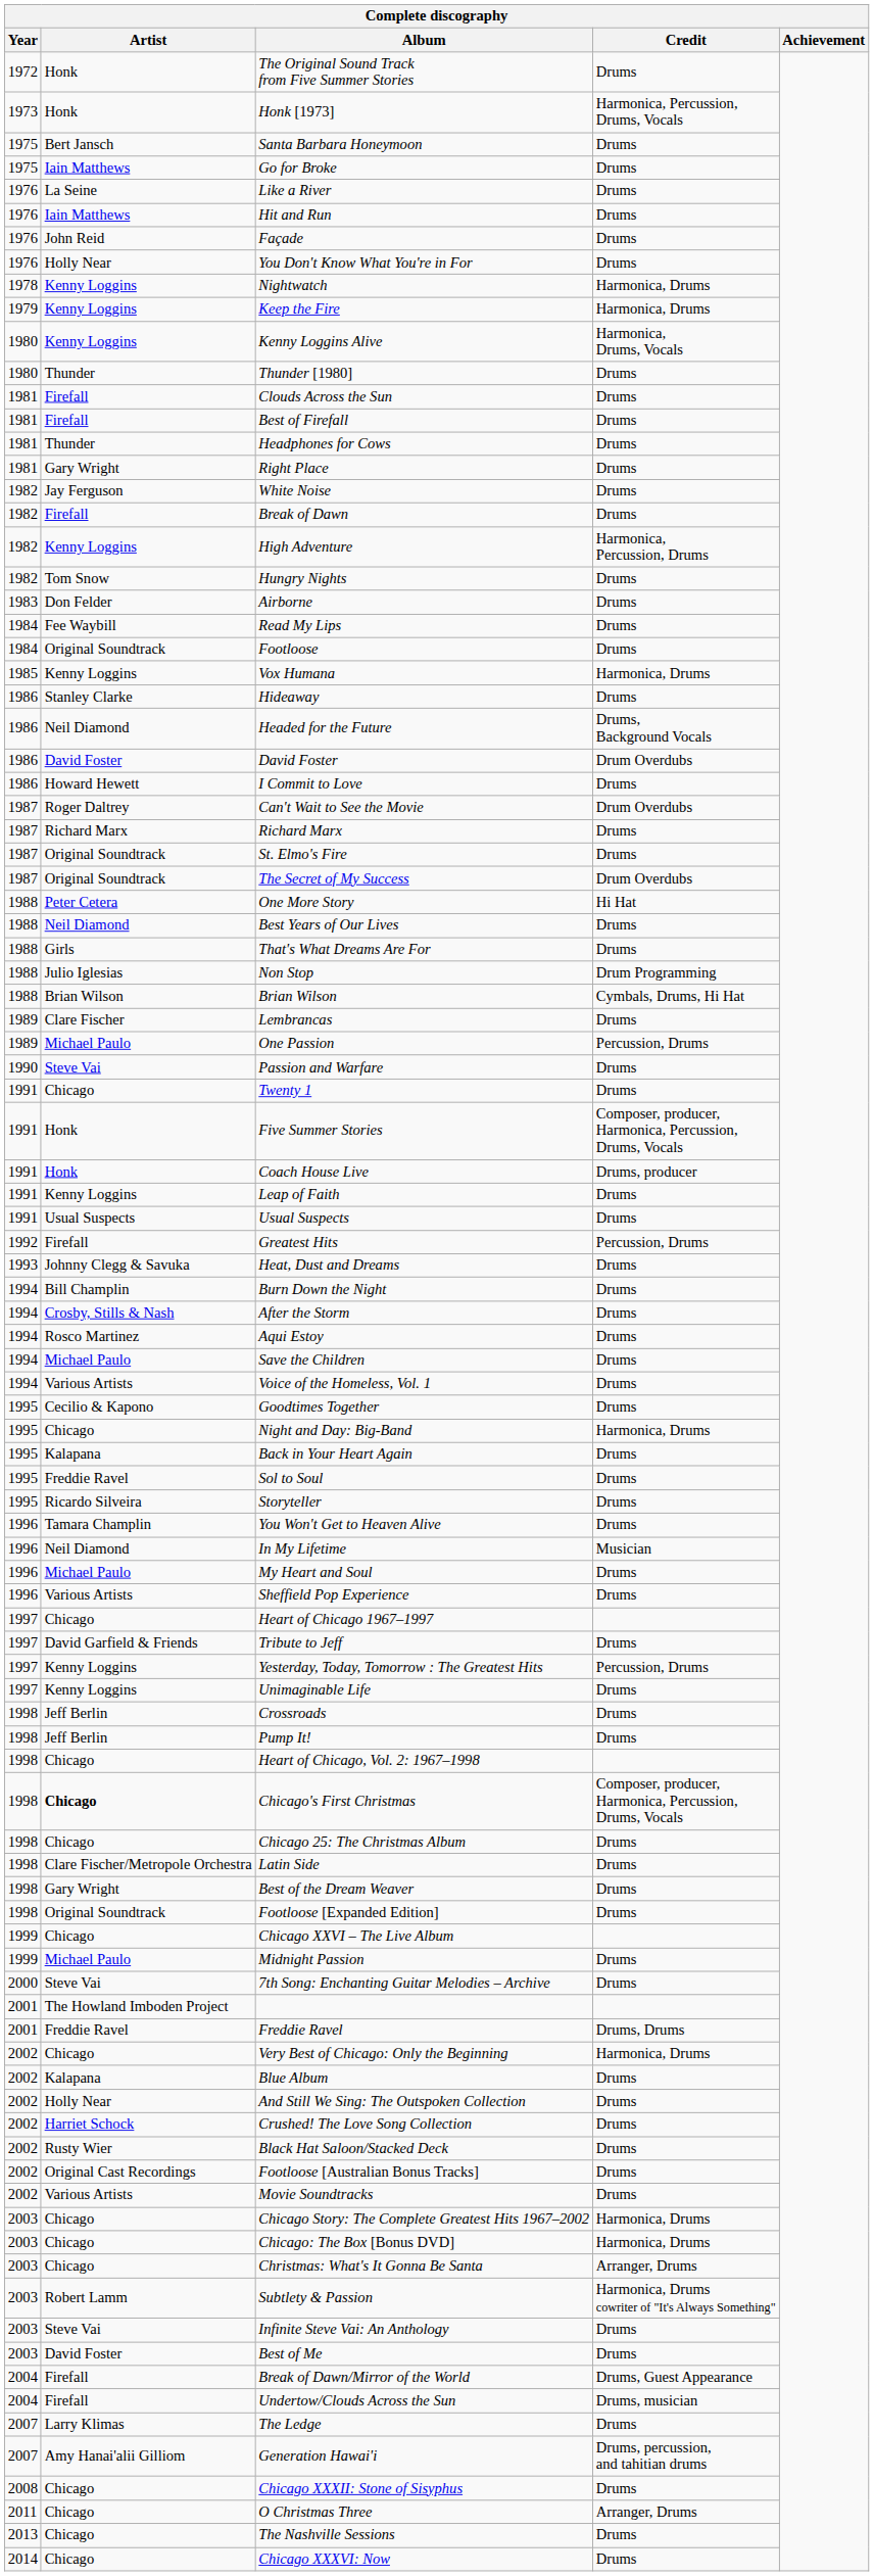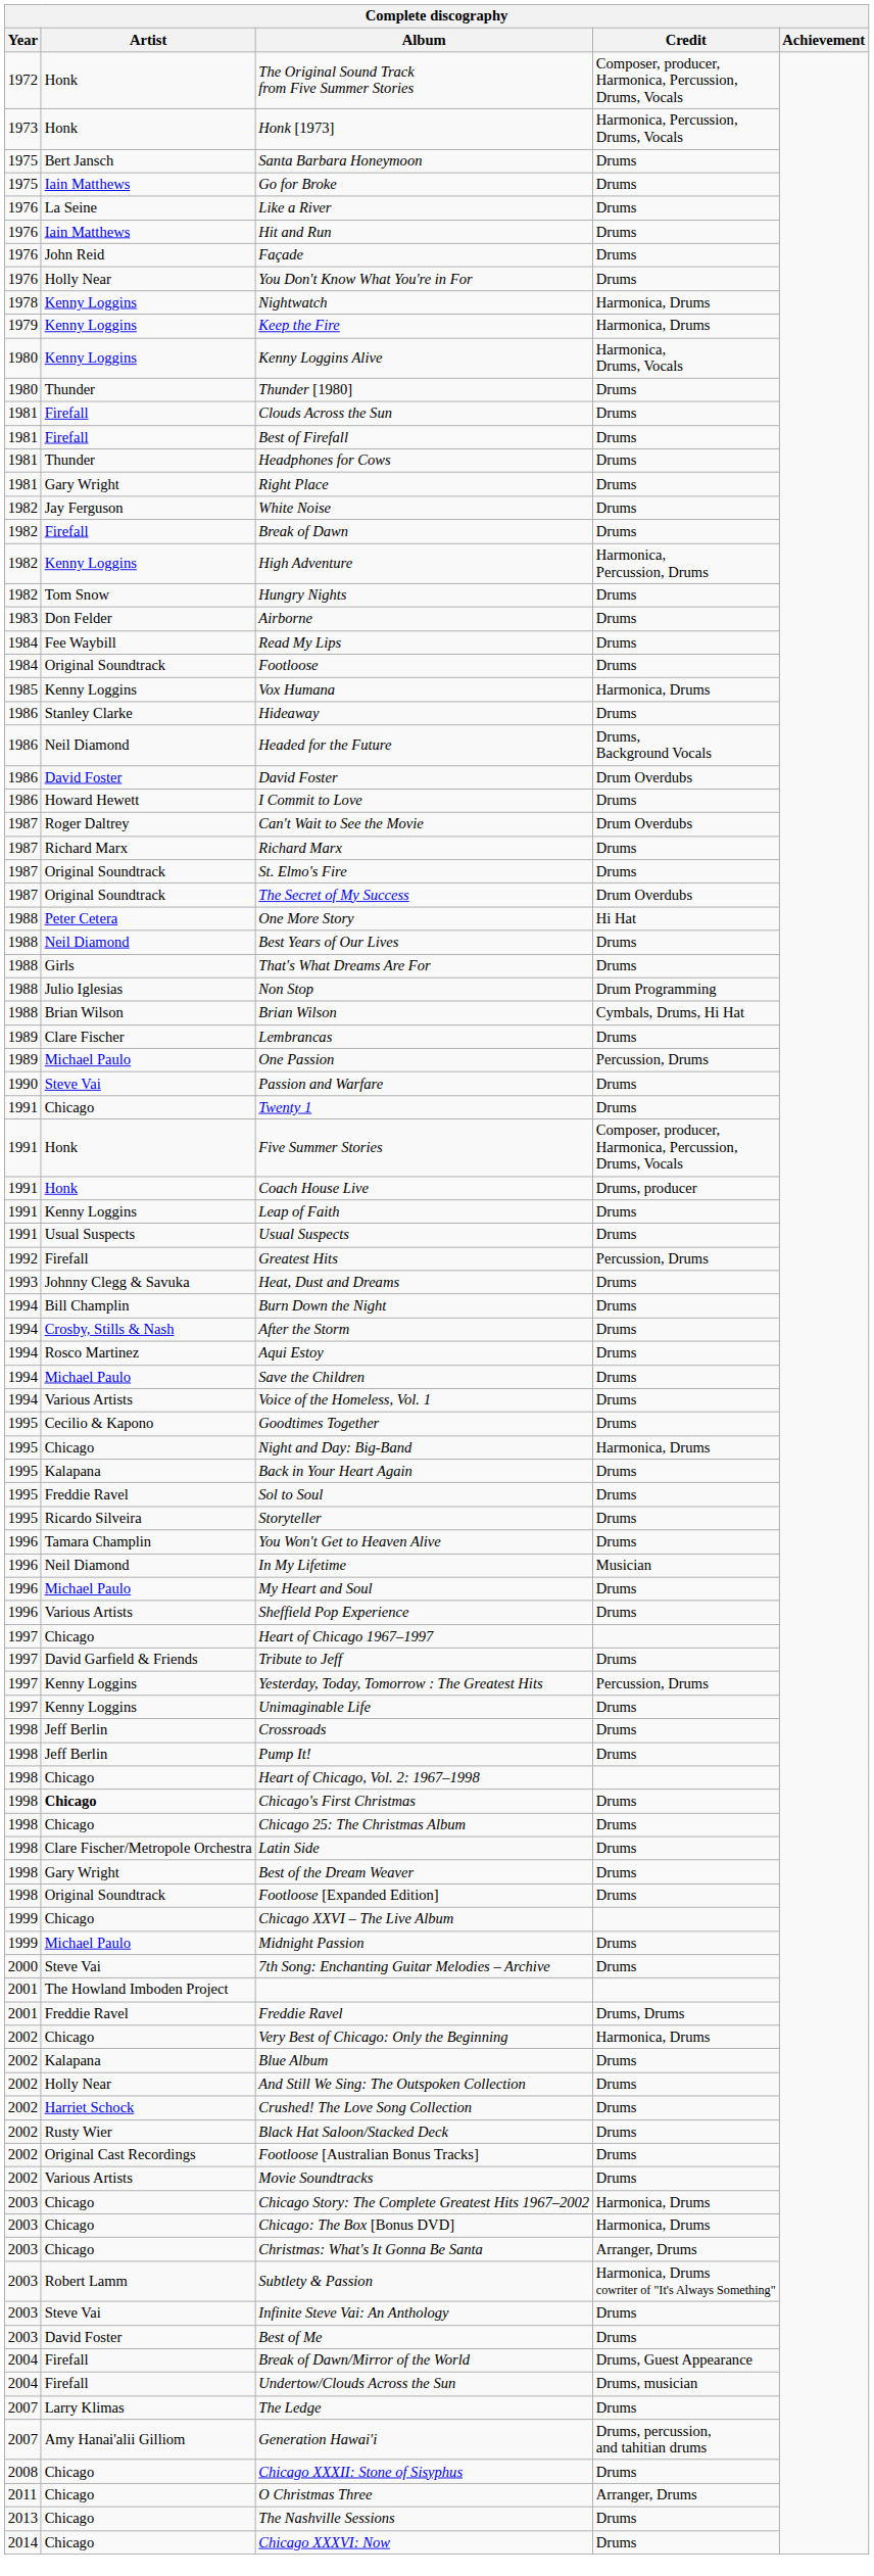 <table class="wikitable sortable collapsible collapsed">
 <tr>
 <th colspan=5>Complete discography</th>
 </tr>
 <tr>
 <th>Year</th>
 <th>Artist</th>
 <th>Album</th>
 <th>Credit</th>
 <th>Achievement</th>
 </tr>
 <tr>
 <td>1972</td>
 <td>Honk</td>
 <td><em>The Original Sound Track<br>from Five Summer Stories</em></td>
-<td>Drums</td>
+<td>Composer, producer,<br>Harmonica, Percussion,<br>Drums, Vocals</td>
 </tr>
 <tr>
 <td>1973</td>
 <td>Honk</td>
 <td><em>Honk</em> [1973]</td>
 <td>Harmonica, Percussion,<br>Drums, Vocals</td>
 </tr>
 <tr>
 <td>1975</td>
 <td>Bert Jansch</td>
 <td><em>Santa Barbara Honeymoon</em></td>
 <td>Drums</td>
 </tr>
 <tr>
 <td>1975</td>
 <td><a href='#'>Iain Matthews</a></td>
 <td><em>Go for Broke</em></td>
 <td>Drums</td>
 </tr>
 <tr>
 <td>1976</td>
 <td>La Seine</td>
 <td><em>Like a River</em></td>
 <td>Drums</td>
 </tr>
 <tr>
 <td>1976</td>
 <td><a href='#'>Iain Matthews</a></td>
 <td><em>Hit and Run</em></td>
 <td>Drums</td>
 </tr>
 <tr>
 <td>1976</td>
 <td>John Reid</td>
 <td><em>Façade</em></td>
 <td>Drums</td>
 </tr>
 <tr>
 <td>1976</td>
 <td>Holly Near</td>
 <td><em>You Don't Know What You're in For</em></td>
 <td>Drums</td>
 </tr>
 <tr>
 <td>1978</td>
 <td><a href='#'>Kenny Loggins</a></td>
 <td><em>Nightwatch</em></td>
 <td>Harmonica, Drums</td>
 </tr>
 <tr>
 <td>1979</td>
 <td><a href='#'>Kenny Loggins</a></td>
 <td><em><a href='#'>Keep the Fire</a></em></td>
 <td>Harmonica, Drums</td>
 </tr>
 <tr>
 <td>1980</td>
 <td><a href='#'>Kenny Loggins</a></td>
 <td><em>Kenny Loggins Alive</em></td>
 <td>Harmonica,<br>Drums, Vocals</td>
 </tr>
 <tr>
 <td>1980</td>
 <td>Thunder</td>
 <td><em>Thunder</em> [1980]</td>
 <td>Drums</td>
 </tr>
 <tr>
 <td>1981</td>
 <td><a href='#'>Firefall</a></td>
 <td><em>Clouds Across the Sun</em></td>
 <td>Drums</td>
 </tr>
 <tr>
 <td>1981</td>
 <td><a href='#'>Firefall</a></td>
 <td><em>Best of Firefall</em></td>
 <td>Drums</td>
 </tr>
 <tr>
 <td>1981</td>
 <td>Thunder</td>
 <td><em>Headphones for Cows</em></td>
 <td>Drums</td>
 </tr>
 <tr>
 <td>1981</td>
 <td>Gary Wright</td>
 <td><em>Right Place</em></td>
 <td>Drums</td>
 </tr>
 <tr>
 <td>1982</td>
 <td>Jay Ferguson</td>
 <td><em>White Noise</em></td>
 <td>Drums</td>
 </tr>
 <tr>
 <td>1982</td>
 <td><a href='#'>Firefall</a></td>
 <td><em>Break of Dawn</em></td>
 <td>Drums</td>
 </tr>
 <tr>
 <td>1982</td>
 <td><a href='#'>Kenny Loggins</a></td>
 <td><em>High Adventure</em></td>
 <td>Harmonica,<br>Percussion, Drums</td>
 </tr>
 <tr>
 <td>1982</td>
 <td>Tom Snow</td>
 <td><em>Hungry Nights</em></td>
 <td>Drums</td>
 </tr>
 <tr>
 <td>1983</td>
 <td>Don Felder</td>
 <td><em>Airborne</em></td>
 <td>Drums</td>
 </tr>
 <tr>
 <td>1984</td>
 <td>Fee Waybill</td>
 <td><em>Read My Lips</em></td>
 <td>Drums</td>
 </tr>
 <tr>
 <td>1984</td>
 <td>Original Soundtrack</td>
 <td><em>Footloose</em></td>
 <td>Drums</td>
 </tr>
 <tr>
 <td>1985</td>
 <td>Kenny Loggins</td>
 <td><em>Vox Humana</em></td>
 <td>Harmonica, Drums</td>
 </tr>
 <tr>
 <td>1986</td>
 <td>Stanley Clarke</td>
 <td><em>Hideaway</em></td>
 <td>Drums</td>
 </tr>
 <tr>
 <td>1986</td>
 <td>Neil Diamond</td>
 <td><em>Headed for the Future</em></td>
 <td>Drums,<br>Background Vocals</td>
 </tr>
 <tr>
 <td>1986</td>
 <td><a href='#'>David Foster</a></td>
 <td><em>David Foster</em></td>
 <td>Drum Overdubs</td>
 </tr>
 <tr>
 <td>1986</td>
 <td>Howard Hewett</td>
 <td><em>I Commit to Love</em></td>
 <td>Drums</td>
 </tr>
 <tr>
 <td>1987</td>
 <td>Roger Daltrey</td>
 <td><em>Can't Wait to See the Movie</em></td>
 <td>Drum Overdubs</td>
 </tr>
 <tr>
 <td>1987</td>
 <td>Richard Marx</td>
 <td><em>Richard Marx</em></td>
 <td>Drums</td>
 </tr>
 <tr>
 <td>1987</td>
 <td>Original Soundtrack</td>
 <td><em>St. Elmo's Fire</em></td>
 <td>Drums</td>
 </tr>
 <tr>
 <td>1987</td>
 <td>Original Soundtrack</td>
 <td><em><a href='#'>The Secret of My Success</a></em></td>
 <td>Drum Overdubs</td>
 </tr>
 <tr>
 <td>1988</td>
 <td><a href='#'>Peter Cetera</a></td>
 <td><em>One More Story</em></td>
 <td>Hi Hat</td>
 </tr>
 <tr>
 <td>1988</td>
 <td><a href='#'>Neil Diamond</a></td>
 <td><em>Best Years of Our Lives</em></td>
 <td>Drums</td>
 </tr>
 <tr>
 <td>1988</td>
 <td>Girls</td>
 <td><em>That's What Dreams Are For</em></td>
 <td>Drums</td>
 </tr>
 <tr>
 <td>1988</td>
 <td>Julio Iglesias</td>
 <td><em>Non Stop</em></td>
 <td>Drum Programming</td>
 </tr>
 <tr>
 <td>1988</td>
 <td>Brian Wilson</td>
 <td><em>Brian Wilson</em></td>
 <td>Cymbals, Drums, Hi Hat</td>
 </tr>
 <tr>
 <td>1989</td>
 <td>Clare Fischer</td>
 <td><em>Lembrancas</em></td>
 <td>Drums</td>
 </tr>
 <tr>
 <td>1989</td>
 <td><a href='#'>Michael Paulo</a></td>
 <td><em>One Passion</em></td>
 <td>Percussion, Drums</td>
 </tr>
 <tr>
 <td>1990</td>
 <td><a href='#'>Steve Vai</a></td>
 <td><em>Passion and Warfare</em></td>
 <td>Drums</td>
 </tr>
 <tr>
 <td>1991</td>
 <td>Chicago</td>
 <td><em><a href='#'>Twenty 1</a></em></td>
 <td>Drums</td>
 </tr>
 <tr>
 <td>1991</td>
 <td>Honk</td>
 <td><em>Five Summer Stories</em></td>
 <td>Composer, producer,<br>Harmonica, Percussion,<br>Drums, Vocals</td>
 </tr>
 <tr>
 <td>1991</td>
 <td><a href='#'>Honk</a></td>
 <td><em>Coach House Live</em></td>
 <td>Drums, producer</td>
 </tr>
 <tr>
 <td>1991</td>
 <td>Kenny Loggins</td>
 <td><em>Leap of Faith</em></td>
 <td>Drums</td>
 </tr>
 <tr>
 <td>1991</td>
 <td>Usual Suspects</td>
 <td><em>Usual Suspects</em></td>
 <td>Drums</td>
 </tr>
 <tr>
 <td>1992</td>
 <td>Firefall</td>
 <td><em>Greatest Hits</em></td>
 <td>Percussion, Drums</td>
 </tr>
 <tr>
 <td>1993</td>
 <td>Johnny Clegg & Savuka</td>
 <td><em>Heat, Dust and Dreams</em></td>
 <td>Drums</td>
 </tr>
 <tr>
 <td>1994</td>
 <td>Bill Champlin</td>
 <td><em>Burn Down the Night</em></td>
 <td>Drums</td>
 </tr>
 <tr>
 <td>1994</td>
 <td><a href='#'>Crosby, Stills & Nash</a></td>
 <td><em>After the Storm</em></td>
 <td>Drums</td>
 </tr>
 <tr>
 <td>1994</td>
 <td>Rosco Martinez</td>
 <td><em>Aqui Estoy</em></td>
 <td>Drums</td>
 </tr>
 <tr>
 <td>1994</td>
 <td><a href='#'>Michael Paulo</a></td>
 <td><em>Save the Children</em></td>
 <td>Drums</td>
 </tr>
 <tr>
 <td>1994</td>
 <td>Various Artists</td>
 <td><em>Voice of the Homeless, Vol. 1</em></td>
 <td>Drums</td>
 </tr>
 <tr>
 <td>1995</td>
 <td>Cecilio & Kapono</td>
 <td><em>Goodtimes Together</em></td>
 <td>Drums</td>
 </tr>
 <tr>
 <td>1995</td>
 <td>Chicago</td>
 <td><em>Night and Day: Big-Band</em></td>
 <td>Harmonica, Drums</td>
 </tr>
 <tr>
 <td>1995</td>
 <td>Kalapana</td>
 <td><em>Back in Your Heart Again</em></td>
 <td>Drums</td>
 </tr>
 <tr>
 <td>1995</td>
 <td>Freddie Ravel</td>
 <td><em>Sol to Soul</em></td>
 <td>Drums</td>
 </tr>
 <tr>
 <td>1995</td>
 <td>Ricardo Silveira</td>
 <td><em>Storyteller</em></td>
 <td>Drums</td>
 </tr>
 <tr>
 <td>1996</td>
 <td>Tamara Champlin</td>
 <td><em>You Won't Get to Heaven Alive</em></td>
 <td>Drums</td>
 </tr>
 <tr>
 <td>1996</td>
 <td>Neil Diamond</td>
 <td><em>In My Lifetime</em></td>
 <td>Musician</td>
 </tr>
 <tr>
 <td>1996</td>
 <td><a href='#'>Michael Paulo</a></td>
 <td><em>My Heart and Soul</em></td>
 <td>Drums</td>
 </tr>
 <tr>
 <td>1996</td>
 <td>Various Artists</td>
 <td><em>Sheffield Pop Experience</em></td>
 <td>Drums</td>
 </tr>
 <tr>
 <td>1997</td>
 <td>Chicago</td>
 <td><em>Heart of Chicago 1967–1997</em></td>
 <td></td>
 </tr>
 <tr>
 <td>1997</td>
 <td>David Garfield & Friends</td>
 <td><em>Tribute to Jeff</em></td>
 <td>Drums</td>
 </tr>
 <tr>
 <td>1997</td>
 <td>Kenny Loggins</td>
 <td><em>Yesterday, Today, Tomorrow : The Greatest Hits</em></td>
 <td>Percussion, Drums</td>
 </tr>
 <tr>
 <td>1997</td>
 <td>Kenny Loggins</td>
 <td><em>Unimaginable Life</em></td>
 <td>Drums</td>
 </tr>
 <tr>
 <td>1998</td>
 <td>Jeff Berlin</td>
 <td><em>Crossroads</em></td>
 <td>Drums</td>
 </tr>
 <tr>
 <td>1998</td>
 <td>Jeff Berlin</td>
 <td><em>Pump It!</em></td>
 <td>Drums</td>
 </tr>
 <tr>
 <td>1998</td>
 <td>Chicago</td>
 <td><em>Heart of Chicago, Vol. 2: 1967–1998</em></td>
 <td></td>
 </tr>
 <tr>
 <td>1998</td>
 <td><strong>Chicago</strong></td>
 <td><em>Chicago's First Christmas</em></td>
-<td>Composer, producer,<br>Harmonica, Percussion,<br>Drums, Vocals</td>
+<td>Drums</td>
 </tr>
 <tr>
 <td>1998</td>
 <td>Chicago</td>
 <td><em>Chicago 25: The Christmas Album</em></td>
 <td>Drums</td>
 </tr>
 <tr>
 <td>1998</td>
 <td>Clare Fischer/Metropole Orchestra</td>
 <td><em>Latin Side</em></td>
 <td>Drums</td>
 </tr>
 <tr>
 <td>1998</td>
 <td>Gary Wright</td>
 <td><em>Best of the Dream Weaver</em></td>
 <td>Drums</td>
 </tr>
 <tr>
 <td>1998</td>
 <td>Original Soundtrack</td>
 <td><em>Footloose</em> [Expanded Edition]</td>
 <td>Drums</td>
 </tr>
 <tr>
 <td>1999</td>
 <td>Chicago</td>
 <td><em>Chicago XXVI – The Live Album</em></td>
 <td></td>
 </tr>
 <tr>
 <td>1999</td>
 <td><a href='#'>Michael Paulo</a></td>
 <td><em>Midnight Passion</em></td>
 <td>Drums</td>
 </tr>
 <tr>
 <td>2000</td>
 <td>Steve Vai</td>
 <td><em>7th Song: Enchanting Guitar Melodies – Archive</em></td>
 <td>Drums</td>
 </tr>
 <tr>
 <td>2001</td>
 <td>The Howland Imboden Project</td>
 <td></td>
 <td></td>
 </tr>
 <tr>
 <td>2001</td>
 <td>Freddie Ravel</td>
 <td><em>Freddie Ravel</em></td>
 <td>Drums, Drums</td>
 </tr>
 <tr>
 <td>2002</td>
 <td>Chicago</td>
 <td><em>Very Best of Chicago: Only the Beginning</em></td>
 <td>Harmonica, Drums</td>
 </tr>
 <tr>
 <td>2002</td>
 <td>Kalapana</td>
 <td><em>Blue Album</em></td>
 <td>Drums</td>
 </tr>
 <tr>
 <td>2002</td>
 <td>Holly Near</td>
 <td><em>And Still We Sing: The Outspoken Collection</em></td>
 <td>Drums</td>
 </tr>
 <tr>
 <td>2002</td>
 <td><a href='#'>Harriet Schock</a></td>
 <td><em>Crushed! The Love Song Collection</em></td>
 <td>Drums</td>
 </tr>
 <tr>
 <td>2002</td>
 <td>Rusty Wier</td>
 <td><em>Black Hat Saloon/Stacked Deck</em></td>
 <td>Drums</td>
 </tr>
 <tr>
 <td>2002</td>
 <td>Original Cast Recordings</td>
 <td><em>Footloose</em> [Australian Bonus Tracks]</td>
 <td>Drums</td>
 </tr>
 <tr>
 <td>2002</td>
 <td>Various Artists</td>
 <td><em>Movie Soundtracks</em></td>
 <td>Drums</td>
 </tr>
 <tr>
 <td>2003</td>
 <td>Chicago</td>
 <td><em>Chicago Story: The Complete Greatest Hits 1967–2002</em></td>
 <td>Harmonica, Drums</td>
 </tr>
 <tr>
 <td>2003</td>
 <td>Chicago</td>
 <td><em>Chicago: The Box</em> [Bonus DVD]</td>
 <td>Harmonica, Drums</td>
 </tr>
 <tr>
 <td>2003</td>
 <td>Chicago</td>
 <td><em>Christmas: What's It Gonna Be Santa</em></td>
 <td>Arranger, Drums</td>
 </tr>
 <tr>
 <td>2003</td>
 <td>Robert Lamm</td>
 <td><em>Subtlety & Passion</em></td>
 <td>Harmonica, Drums<br><small>cowriter of "It's Always Something"</small></td>
 </tr>
 <tr>
 <td>2003</td>
 <td>Steve Vai</td>
 <td><em>Infinite Steve Vai: An Anthology</em></td>
 <td>Drums</td>
 </tr>
 <tr>
 <td>2003</td>
 <td>David Foster</td>
 <td><em>Best of Me</em></td>
 <td>Drums</td>
 </tr>
 <tr>
 <td>2004</td>
 <td>Firefall</td>
 <td><em>Break of Dawn/Mirror of the World</em></td>
 <td>Drums, Guest Appearance</td>
 </tr>
 <tr>
 <td>2004</td>
 <td>Firefall</td>
 <td><em>Undertow/Clouds Across the Sun</em></td>
 <td>Drums, musician</td>
 </tr>
 <tr>
 <td>2007</td>
 <td>Larry Klimas</td>
 <td><em>The Ledge</em></td>
 <td>Drums</td>
 </tr>
 <tr>
 <td>2007</td>
 <td>Amy Hanai'alii Gilliom</td>
 <td><em>Generation Hawai'i</em></td>
 <td>Drums, percussion,<br>and tahitian drums</td>
 </tr>
 <tr>
 <td>2008</td>
 <td>Chicago</td>
 <td><em><a href='#'>Chicago XXXII: Stone of Sisyphus</a></em></td>
 <td>Drums</td>
 </tr>
 <tr>
 <td>2011</td>
 <td>Chicago</td>
 <td><em>O Christmas Three</em></td>
 <td>Arranger, Drums</td>
 </tr>
 <tr>
 <td>2013</td>
 <td>Chicago</td>
 <td><em>The Nashville Sessions</em></td>
 <td>Drums</td>
 </tr>
 <tr>
 <td>2014</td>
 <td>Chicago</td>
 <td><em><a href='#'>Chicago XXXVI: Now</a></em></td>
 <td>Drums</td>
 </tr>
 </table>
